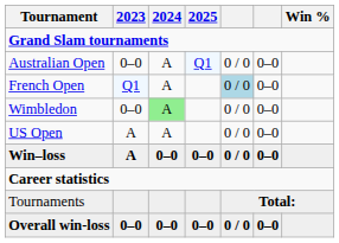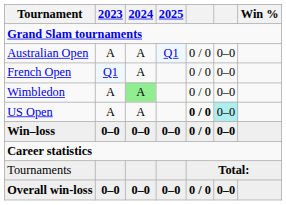 <table class="wikitable nowrap" style="text-align:center">
 <tr>
 <th>Tournament</th>
 <th><a href='#'>2023</a></th>
 <th><a href='#'>2024</a></th>
 <th><a href='#'>2025</a></th>
 <th></th>
 <th></th>
 <th>Win %</th>
 </tr>
 <tr>
 <td colspan="10" align="left"><strong><a href='#'>Grand Slam tournaments</a></strong></td>
 </tr>
 <tr>
 <td align="left"><a href='#'>Australian Open</a></td>
-<td>0–0</td>
+<td>A</td>
 <td>A</td>
 <td bgcolor="f0f8ff"><a href='#'>Q1</a></td>
 <td>0 / 0</td>
 <td>0–0</td>
 <td></td>
 </tr>
 <tr>
 <td align="left"><a href='#'>French Open</a></td>
 <td bgcolor="f0f8ff"><a href='#'>Q1</a></td>
 <td>A</td>
 <td></td>
-<td style="background: lightblue;">0 / 0</td>
+<td>0 / 0</td>
 <td>0–0</td>
 <td></td>
 </tr>
 <tr>
 <td align="left"><a href='#'>Wimbledon</a></td>
-<td>0–0</td>
+<td>A</td>
 <td style="background: lightgreen;">A</td>
 <td></td>
 <td>0 / 0</td>
 <td>0–0</td>
 <td></td>
 </tr>
 <tr>
 <td align="left"><a href='#'>US Open</a></td>
 <td>A</td>
 <td>A</td>
 <td></td>
-<td>0 / 0</td>
-<td>0–0</td>
+<td><strong>0 / 0</strong></td>
+<td style="background: paleturquoise;">0–0</td>
 <td></td>
 </tr>
 <tr style="background:#efefef;font-weight:bold">
 <td align="left">Win–loss</td>
-<td>A</td>
+<td>0–0</td>
 <td>0–0</td>
 <td>0–0</td>
 <td>0 / 0</td>
 <td>0–0</td>
 <td></td>
 </tr>
 <tr>
 <td colspan="10" align="left"><strong>Career statistics</strong></td>
 </tr>
 <tr bgcolor="efefef">
 <td align="left">Tournaments</td>
 <td></td>
 <td></td>
 <td></td>
 <td colspan="3"><strong> Total:</strong></td>
 </tr>
 <tr style="background:#efefef;font-weight:bold">
 <td align="left">Overall win-loss</td>
 <td>0–0</td>
 <td>0–0</td>
 <td>0–0</td>
 <td>0 / 0</td>
 <td>0–0</td>
 <td></td>
 </tr>
 </table>
